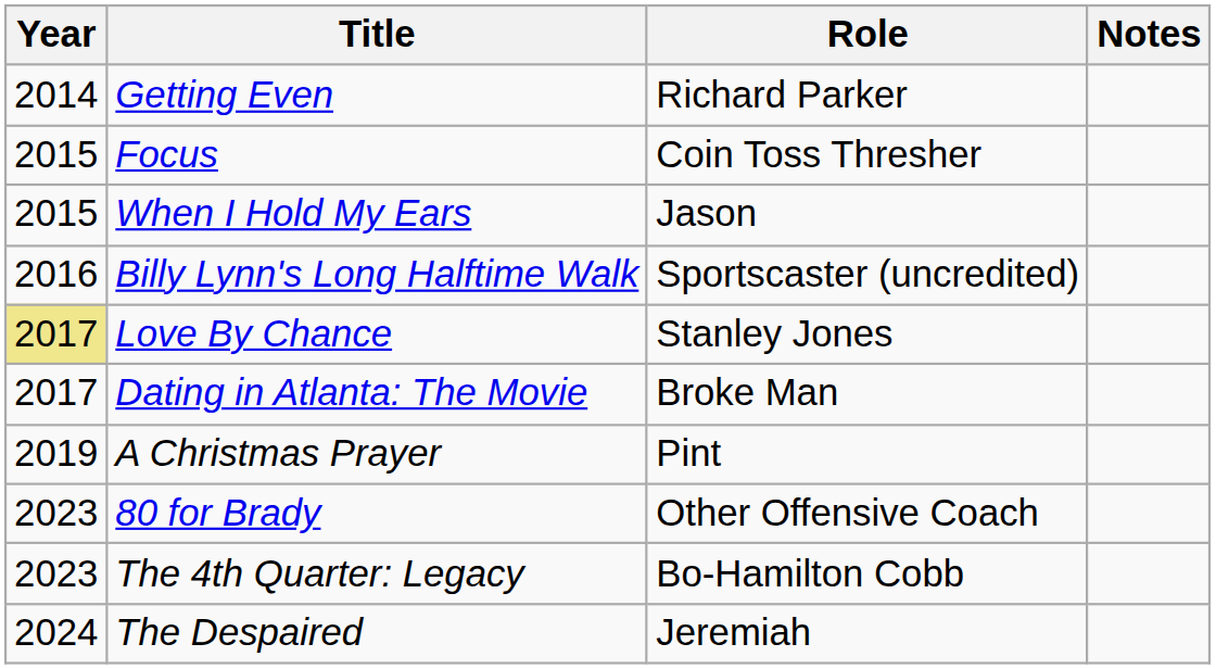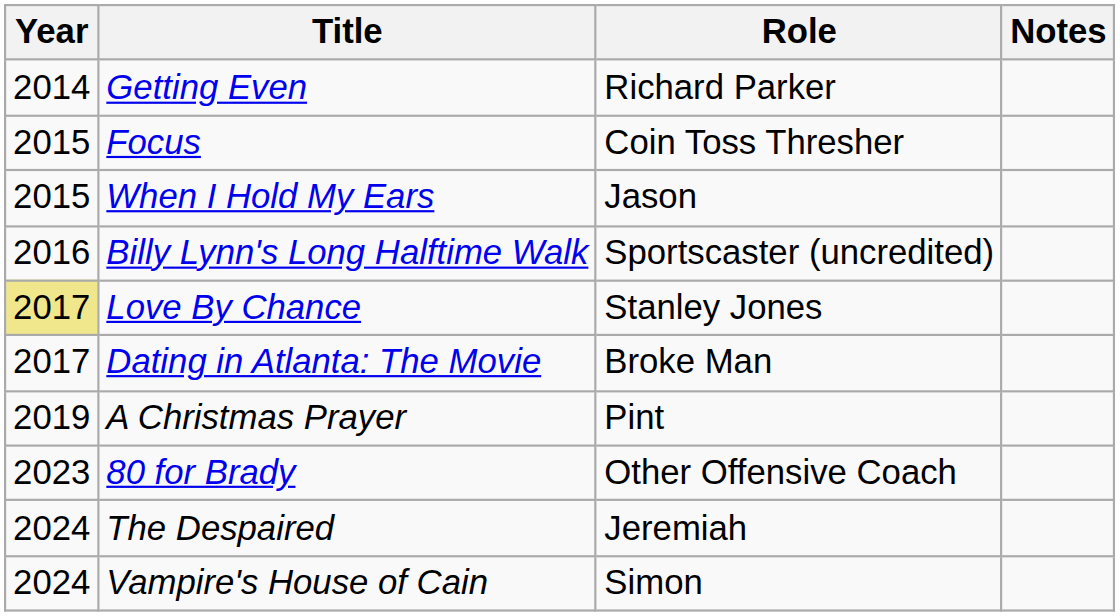 <table class="wikitable sortable">
 <tr>
 <th>Year</th>
 <th>Title</th>
 <th>Role</th>
 <th class="unsortable">Notes</th>
 </tr>
 <tr>
 <td>2014</td>
 <td><em><a href='#'>Getting Even</a></em></td>
 <td>Richard Parker</td>
 <td></td>
 </tr>
 <tr>
 <td>2015</td>
 <td><em><a href='#'>Focus</a></em></td>
 <td>Coin Toss Thresher</td>
 <td></td>
 </tr>
 <tr>
 <td>2015</td>
 <td><em><a href='#'>When I Hold My Ears</a></em></td>
 <td>Jason</td>
 <td></td>
 </tr>
 <tr>
 <td>2016</td>
 <td><em><a href='#'>Billy Lynn's Long Halftime Walk</a></em></td>
 <td>Sportscaster (uncredited)</td>
 <td></td>
 </tr>
 <tr>
 <td style="background: khaki;">2017</td>
 <td><em><a href='#'>Love By Chance</a></em></td>
 <td>Stanley Jones</td>
 <td></td>
 </tr>
 <tr>
 <td>2017</td>
 <td><em><a href='#'>Dating in Atlanta: The Movie</a></em></td>
 <td>Broke Man</td>
 <td></td>
 </tr>
 <tr>
 <td>2019</td>
 <td><em>A Christmas Prayer</em></td>
 <td>Pint</td>
 <td></td>
 </tr>
 <tr>
 <td>2023</td>
 <td><em><a href='#'>80 for Brady</a></em></td>
 <td>Other Offensive Coach</td>
 <td></td>
 </tr>
 <tr>
-<td>2023</td>
-<td><em>The 4th Quarter: Legacy</em></td>
-<td>Bo-Hamilton Cobb</td>
-<td></td>
-</tr>
-<tr>
 <td>2024</td>
 <td><em>The Despaired</em></td>
 <td>Jeremiah</td>
 <td></td>
 </tr>
+<tr>
+<td>2024</td>
+<td><em>Vampire's House of Cain</em></td>
+<td>Simon</td>
+<td></td>
+</tr>
 </table>
